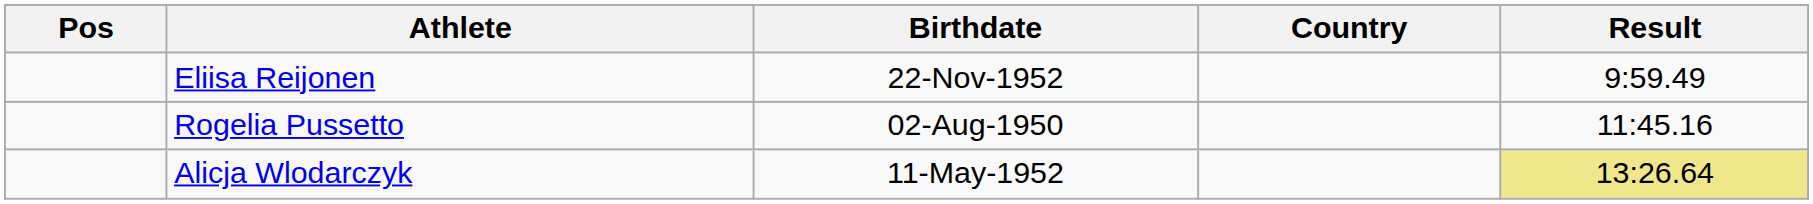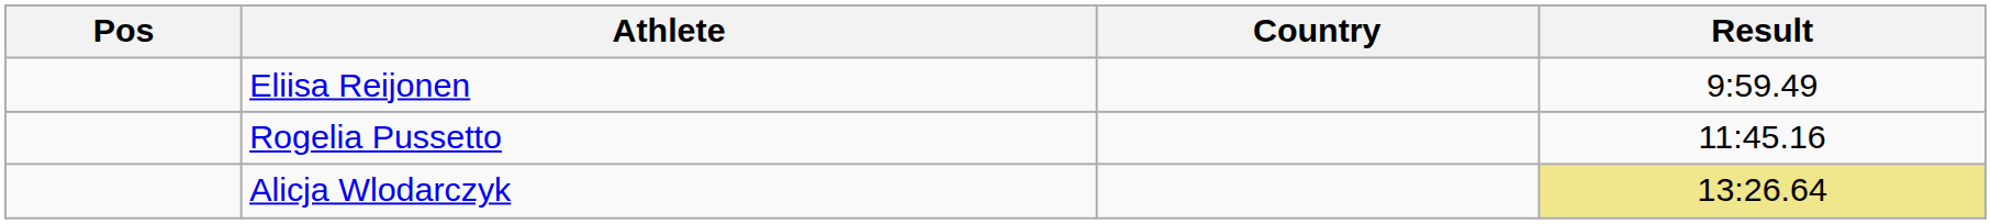 <table class="wikitable"  style="text-align:center; width:60%;">
 <tr>
 <th>Pos</th>
 <th>Athlete</th>
-<th>Birthdate</th>
 <th>Country</th>
 <th>Result</th>
 </tr>
 <tr>
 <td align=center></td>
 <td align=left><a href='#'>Eliisa Reijonen</a></td>
-<td>22-Nov-1952</td>
 <td align=left></td>
 <td>9:59.49</td>
 </tr>
 <tr>
 <td align=center></td>
 <td align=left><a href='#'>Rogelia Pussetto</a></td>
-<td>02-Aug-1950</td>
 <td align=left></td>
 <td>11:45.16</td>
 </tr>
 <tr>
 <td align=center></td>
 <td align=left><a href='#'>Alicja Wlodarczyk</a></td>
-<td>11-May-1952</td>
 <td align=left></td>
 <td style="background: khaki;">13:26.64</td>
 </tr>
 </table>
